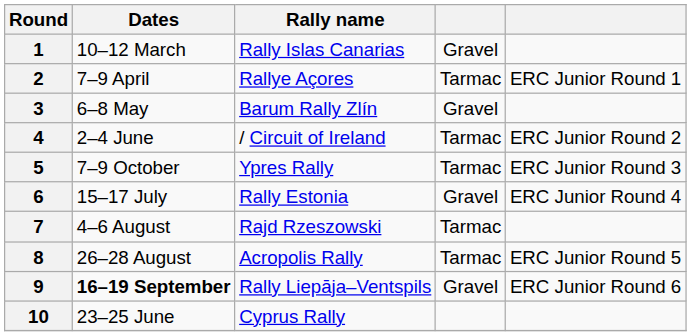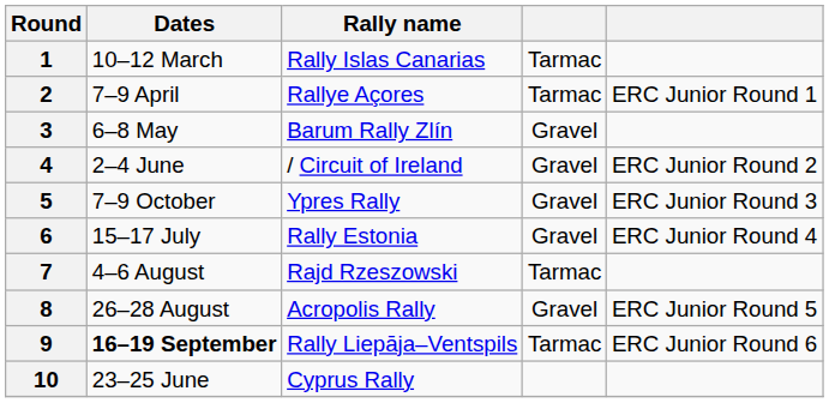 <table class="wikitable" style="font-size: 95%">
 <tr>
 <th>Round</th>
 <th>Dates</th>
 <th>Rally name</th>
 <th></th>
 <th></th>
 </tr>
 <tr>
 <th>1</th>
 <td>10–12 March</td>
 <td> <a href='#'>Rally Islas Canarias</a></td>
-<td align="center">Gravel</td>
+<td align="center">Tarmac</td>
 <td></td>
 </tr>
 <tr>
 <th>2</th>
 <td>7–9 April</td>
 <td> <a href='#'>Rallye Açores</a></td>
 <td align="center">Tarmac</td>
 <td>ERC Junior Round 1</td>
 </tr>
 <tr>
 <th>3</th>
 <td>6–8 May</td>
 <td> <a href='#'>Barum Rally Zlín</a></td>
 <td align="center">Gravel</td>
 <td></td>
 </tr>
 <tr>
 <th>4</th>
 <td>2–4 June</td>
 <td>/ <a href='#'>Circuit of Ireland</a></td>
-<td align="center">Tarmac</td>
+<td align="center">Gravel</td>
 <td>ERC Junior Round 2</td>
 </tr>
 <tr>
 <th>5</th>
 <td>7–9 October</td>
 <td> <a href='#'>Ypres Rally</a></td>
-<td align="center">Tarmac</td>
+<td align="center">Gravel</td>
 <td>ERC Junior Round 3</td>
 </tr>
 <tr>
 <th>6</th>
 <td>15–17 July</td>
 <td> <a href='#'>Rally Estonia</a></td>
 <td align="center">Gravel</td>
 <td>ERC Junior Round 4</td>
 </tr>
 <tr>
 <th>7</th>
 <td>4–6 August</td>
 <td> <a href='#'>Rajd Rzeszowski</a></td>
 <td align="center">Tarmac</td>
 <td></td>
 </tr>
 <tr>
 <th>8</th>
 <td>26–28 August</td>
 <td> <a href='#'>Acropolis Rally</a></td>
-<td align="center">Tarmac</td>
+<td align="center">Gravel</td>
 <td>ERC Junior Round 5</td>
 </tr>
 <tr>
 <th>9</th>
 <td><strong>16–19 September</strong></td>
 <td> <a href='#'>Rally Liepāja–Ventspils</a></td>
-<td align="center">Gravel</td>
+<td align="center">Tarmac</td>
 <td>ERC Junior Round 6</td>
 </tr>
 <tr>
 <th>10</th>
 <td>23–25 June</td>
 <td> <a href='#'>Cyprus Rally</a></td>
 <td align="center"></td>
 <td></td>
 </tr>
 <tr>
 </tr>
 </table>
